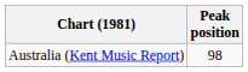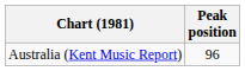 <table class="wikitable">
 <tr>
 <th>Chart (1981)</th>
 <th>Peak<br>position</th>
 </tr>
 <tr>
 <td>Australia (<a href='#'>Kent Music Report</a>)</td>
-<td align="center">98</td>
+<td align="center">96</td>
 </tr>
 </table>
